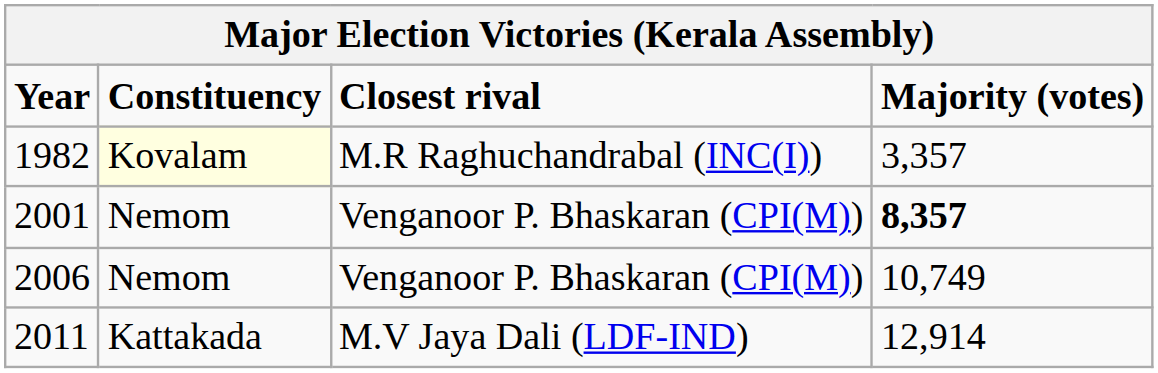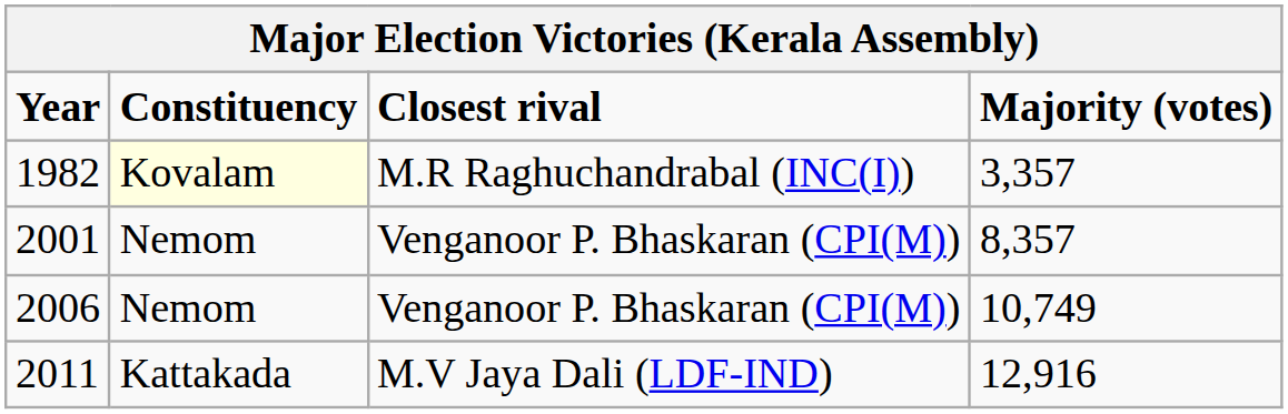 <table class="wikitable" id="toc" : left; margin-left: 2em; width: 40%; font-size: 90%;" cellspacing="3">
 <tr>
 <th colspan="4"><strong>Major Election Victories (Kerala Assembly)</strong></th>
 </tr>
 <tr>
 <td><strong>Year</strong></td>
 <td><strong>Constituency</strong></td>
 <td><strong>Closest rival</strong></td>
 <td><strong>Majority (votes)</strong></td>
 </tr>
 <tr>
 <td>1982</td>
 <td style="background: lightyellow;">Kovalam</td>
 <td>M.R Raghuchandrabal (<a href='#'>INC(I)</a>)</td>
 <td>3,357</td>
 </tr>
 <tr>
 <td>2001</td>
 <td>Nemom</td>
 <td>Venganoor P. Bhaskaran (<a href='#'>CPI(M)</a>)</td>
-<td><strong>8,357</strong></td>
+<td>8,357</td>
 </tr>
 <tr>
 <td>2006</td>
 <td>Nemom</td>
 <td>Venganoor P. Bhaskaran (<a href='#'>CPI(M)</a>)</td>
 <td>10,749</td>
 </tr>
 <tr>
 <td>2011</td>
 <td>Kattakada</td>
 <td>M.V Jaya Dali (<a href='#'>LDF-IND</a>)</td>
-<td>12,914</td>
+<td>12,916</td>
 </tr>
 </table>
